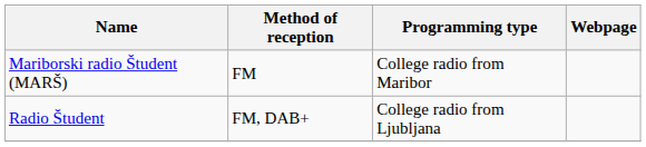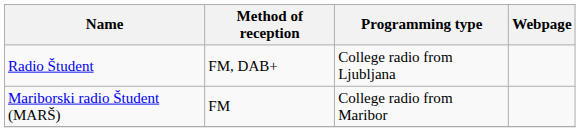 <table class="wikitable">
 <tr>
 <th>Name</th>
 <th>Method of reception</th>
 <th>Programming type</th>
 <th>Webpage</th>
 </tr>
 <tr>
+<td><a href='#'>Radio Študent</a></td>
+<td>FM, DAB+</td>
+<td>College radio from Ljubljana</td>
+<td></td>
+</tr>
+<tr>
 <td><a href='#'>Mariborski radio Študent</a> (MARŠ)</td>
 <td>FM</td>
 <td>College radio from Maribor</td>
 <td></td>
 </tr>
 <tr>
-<td><a href='#'>Radio Študent</a></td>
-<td>FM, DAB+</td>
-<td>College radio from Ljubljana</td>
-<td></td>
-</tr>
-<tr>
 </tr>
 </table>
